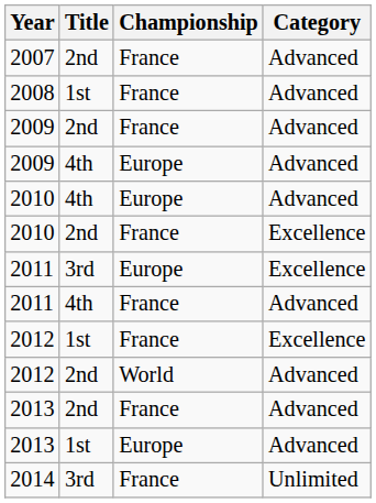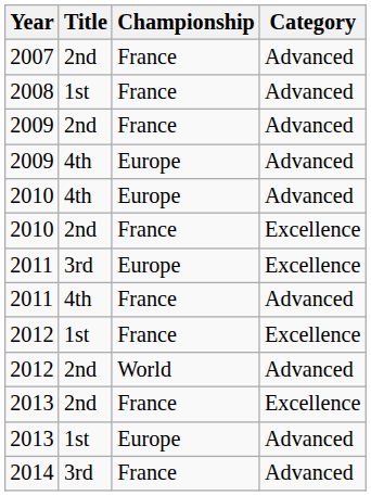 <table class="wikitable">
 <tr>
 <th>Year</th>
 <th>Title</th>
 <th>Championship</th>
 <th>Category</th>
 </tr>
 <tr>
 <td>2007</td>
 <td>2nd</td>
 <td>France</td>
 <td>Advanced</td>
 </tr>
 <tr>
 <td>2008</td>
 <td>1st</td>
 <td>France</td>
 <td>Advanced</td>
 </tr>
 <tr>
 <td>2009</td>
 <td>2nd</td>
 <td>France</td>
 <td>Advanced</td>
 </tr>
 <tr>
 <td>2009</td>
 <td>4th</td>
 <td>Europe</td>
 <td>Advanced</td>
 </tr>
 <tr>
 <td>2010</td>
 <td>4th</td>
 <td>Europe</td>
 <td>Advanced</td>
 </tr>
 <tr>
 <td>2010</td>
 <td>2nd</td>
 <td>France</td>
 <td>Excellence</td>
 </tr>
 <tr>
 <td>2011</td>
 <td>3rd</td>
 <td>Europe</td>
 <td>Excellence</td>
 </tr>
 <tr>
 <td>2011</td>
 <td>4th</td>
 <td>France</td>
 <td>Advanced</td>
 </tr>
 <tr>
 <td>2012</td>
 <td>1st</td>
 <td>France</td>
 <td>Excellence</td>
 </tr>
 <tr>
 <td>2012</td>
 <td>2nd</td>
 <td>World</td>
 <td>Advanced</td>
 </tr>
 <tr>
 <td>2013</td>
 <td>2nd</td>
 <td>France</td>
-<td>Advanced</td>
+<td>Excellence</td>
 </tr>
 <tr>
 <td>2013</td>
 <td>1st</td>
 <td>Europe</td>
 <td>Advanced</td>
 </tr>
 <tr>
 <td>2014</td>
 <td>3rd</td>
 <td>France</td>
-<td>Unlimited</td>
+<td>Advanced</td>
 </tr>
 </table>
